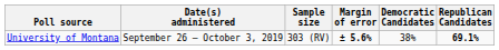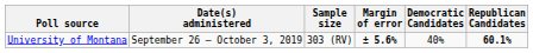 <table class="wikitable" style="font-size:90%;text-align:center;">
 <tr valign=bottom>
 <th>Poll source</th>
 <th>Date(s)<br>administered</th>
 <th>Sample<br>size</th>
 <th>Margin<br>of error</th>
 <th style="width:50px;">Democratic<br>Candidates</th>
 <th style="width:50px;">Republican<br>Candidates</th>
 </tr>
 <tr>
 <td style="text-align:left;"><a href='#'>University of Montana</a></td>
 <td>September 26 – October 3, 2019</td>
 <td>303 (RV)</td>
 <td><strong>± 5.6%</strong></td>
-<td>38%</td>
-<td><strong>69.1%</strong></td>
+<td>40%</td>
+<td><strong>60.1%</strong></td>
 </tr>
 </table>
